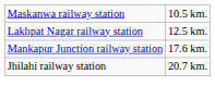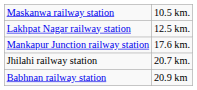 <table class="wikitable">
 <tr>
 <td><a href='#'>Maskanwa railway station</a></td>
 <td>10.5 km.</td>
 </tr>
 <tr>
 <td><a href='#'>Lakhpat Nagar railway station</a></td>
 <td>12.5 km.</td>
 </tr>
 <tr>
 <td><a href='#'>Mankapur Junction railway station</a></td>
 <td>17.6 km.</td>
 </tr>
 <tr>
 <td>Jhilahi railway station</td>
 <td>20.7 km.</td>
 </tr>
+<tr>
+<td><a href='#'>Babhnan railway station</a></td>
+<td>20.9 km</td>
+</tr>
 </table>
